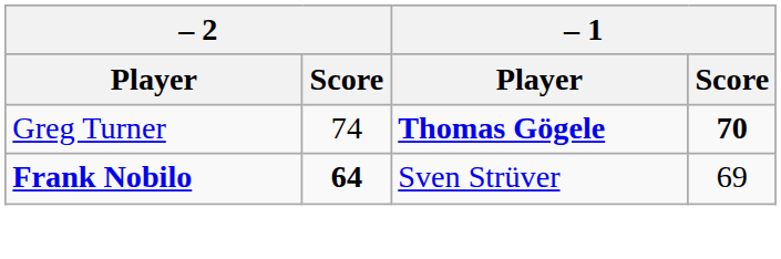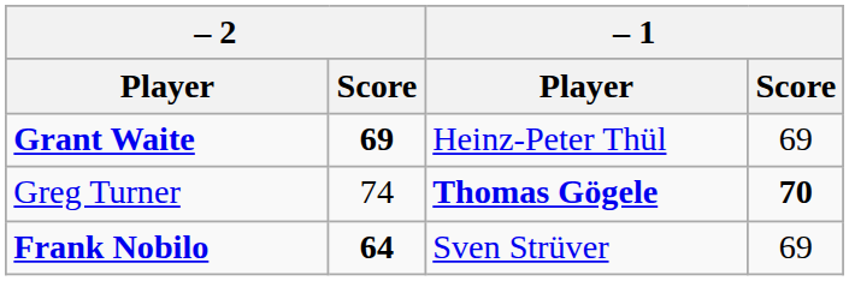 <table class=wikitable>
 <tr>
 <th colspan=2> – 2</th>
 <th colspan=2> – 1</th>
 </tr>
 <tr>
 <th width=145>Player</th>
 <th>Score</th>
 <th width=145>Player</th>
 <th>Score</th>
+</tr>
+<tr>
+<td><strong><a href='#'>Grant Waite</a></strong></td>
+<td align=center><strong>69</strong></td>
+<td><a href='#'>Heinz-Peter Thül</a></td>
+<td align=center>69</td>
 </tr>
 <tr>
 <td><a href='#'>Greg Turner</a></td>
 <td align=center>74</td>
 <td><strong><a href='#'>Thomas Gögele</a></strong></td>
 <td align=center><strong>70</strong></td>
 </tr>
 <tr>
 <td><strong><a href='#'>Frank Nobilo</a></strong></td>
 <td align=center><strong>64</strong></td>
 <td><a href='#'>Sven Strüver</a></td>
 <td align=center>69</td>
 </tr>
 </table>
